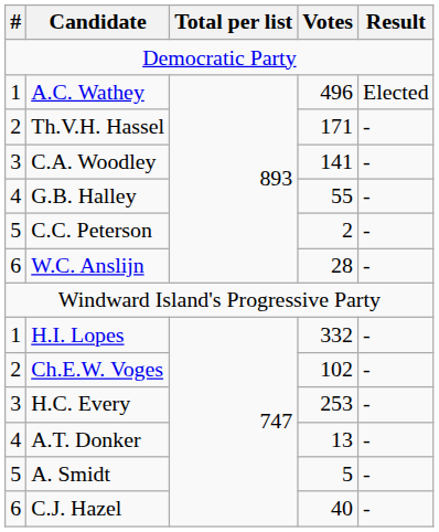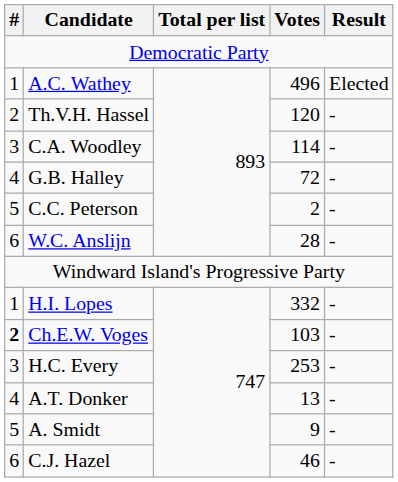 <table class="wikitable">
 <tr>
 <th>#</th>
 <th>Candidate</th>
 <th>Total per list</th>
 <th>Votes</th>
 <th>Result</th>
 </tr>
 <tr>
 <td Colspan = "5" style="text-align:center;"><a href='#'>Democratic Party</a></td>
 </tr>
 <tr>
 <td>1</td>
 <td><a href='#'>A.C. Wathey</a></td>
 <td Rowspan="6" style="text-align:right">893</td>
 <td style="text-align:right">496</td>
 <td>Elected</td>
 </tr>
 <tr>
 <td>2</td>
 <td>Th.V.H. Hassel</td>
-<td style="text-align:right">171</td>
+<td style="text-align:right">120</td>
 <td>-</td>
 </tr>
 <tr>
 <td>3</td>
 <td>C.A. Woodley</td>
-<td style="text-align:right">141</td>
+<td style="text-align:right">114</td>
 <td>-</td>
 </tr>
 <tr>
 <td>4</td>
 <td>G.B. Halley</td>
-<td style="text-align:right">55</td>
+<td style="text-align:right">72</td>
 <td>-</td>
 </tr>
 <tr>
 <td>5</td>
 <td>C.C. Peterson</td>
 <td style="text-align:right">2</td>
 <td>-</td>
 </tr>
 <tr>
 <td>6</td>
 <td><a href='#'>W.C. Anslijn</a></td>
 <td style="text-align:right">28</td>
 <td>-</td>
 </tr>
 <tr>
 <td Colspan = "5" style="text-align:center;">Windward Island's Progressive Party</td>
 </tr>
 <tr>
 <td>1</td>
 <td><a href='#'>H.I. Lopes</a></td>
 <td Rowspan="6" style="text-align:right">747</td>
 <td style="text-align:right">332</td>
 <td>-</td>
 </tr>
 <tr>
-<td>2</td>
+<td><strong>2</strong></td>
 <td><a href='#'>Ch.E.W. Voges</a></td>
-<td style="text-align:right">102</td>
+<td style="text-align:right">103</td>
 <td>-</td>
 </tr>
 <tr>
 <td>3</td>
 <td>H.C. Every</td>
 <td style="text-align:right">253</td>
 <td>-</td>
 </tr>
 <tr>
 <td>4</td>
 <td>A.T. Donker</td>
 <td style="text-align:right">13</td>
 <td>-</td>
 </tr>
 <tr>
 <td>5</td>
 <td>A. Smidt</td>
-<td style="text-align:right">5</td>
+<td style="text-align:right">9</td>
 <td>-</td>
 </tr>
 <tr>
 <td>6</td>
 <td>C.J. Hazel</td>
-<td style="text-align:right">40</td>
+<td style="text-align:right">46</td>
 <td>-</td>
 </tr>
 </table>
